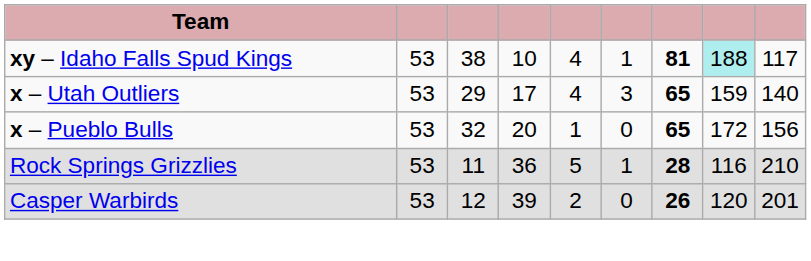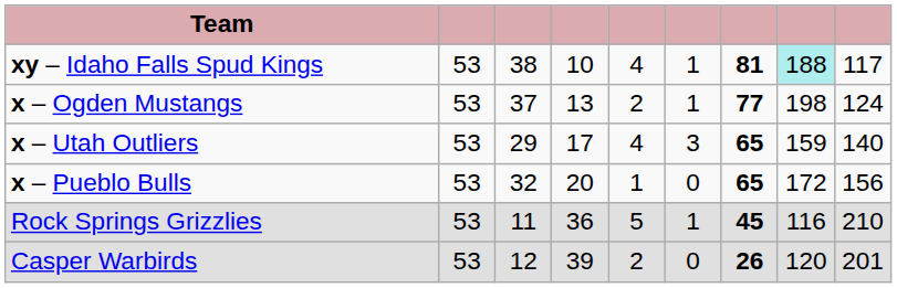 <table class="wikitable" style="text-align:center">
 <tr>
 <th style="background:#dbabb0; width:46%;">Team</th>
 <th style="background:#dbabb0; width:6%;"></th>
 <th style="background:#dbabb0; width:6%;"></th>
 <th style="background:#dbabb0; width:6%;"></th>
 <th style="background:#dbabb0; width:6%;"></th>
 <th style="background:#dbabb0; width:6%;"></th>
 <th style="background:#dbabb0; width:6%;"></th>
 <th style="background:#dbabb0; width:6%;"></th>
 <th style="background:#dbabb0; width:6%;"></th>
 </tr>
 <tr>
 <td align=left><strong>xy</strong> – <a href='#'>Idaho Falls Spud Kings</a></td>
 <td>53</td>
 <td>38</td>
 <td>10</td>
 <td>4</td>
 <td>1</td>
 <td><strong>81</strong></td>
 <td style="background: paleturquoise;">188</td>
 <td>117</td>
+</tr>
+<tr>
+<td align=left><strong>x</strong> – <a href='#'>Ogden Mustangs</a></td>
+<td>53</td>
+<td>37</td>
+<td>13</td>
+<td>2</td>
+<td>1</td>
+<td><strong>77</strong></td>
+<td>198</td>
+<td>124</td>
 </tr>
 <tr>
 <td align=left><strong>x</strong> – <a href='#'>Utah Outliers</a></td>
 <td>53</td>
 <td>29</td>
 <td>17</td>
 <td>4</td>
 <td>3</td>
 <td><strong>65</strong></td>
 <td>159</td>
 <td>140</td>
 </tr>
 <tr>
 <td align=left><strong>x</strong> – <a href='#'>Pueblo Bulls</a></td>
 <td>53</td>
 <td>32</td>
 <td>20</td>
 <td>1</td>
 <td>0</td>
 <td><strong>65</strong></td>
 <td>172</td>
 <td>156</td>
 </tr>
 <tr bgcolor=e0e0e0>
 <td align=left><a href='#'>Rock Springs Grizzlies</a></td>
 <td>53</td>
 <td>11</td>
 <td>36</td>
 <td>5</td>
 <td>1</td>
-<td><strong>28</strong></td>
+<td><strong>45</strong></td>
 <td>116</td>
 <td>210</td>
 </tr>
 <tr bgcolor=e0e0e0>
 <td align=left><a href='#'>Casper Warbirds</a></td>
 <td>53</td>
 <td>12</td>
 <td>39</td>
 <td>2</td>
 <td>0</td>
 <td><strong>26</strong></td>
 <td>120</td>
 <td>201</td>
 </tr>
 </table>
